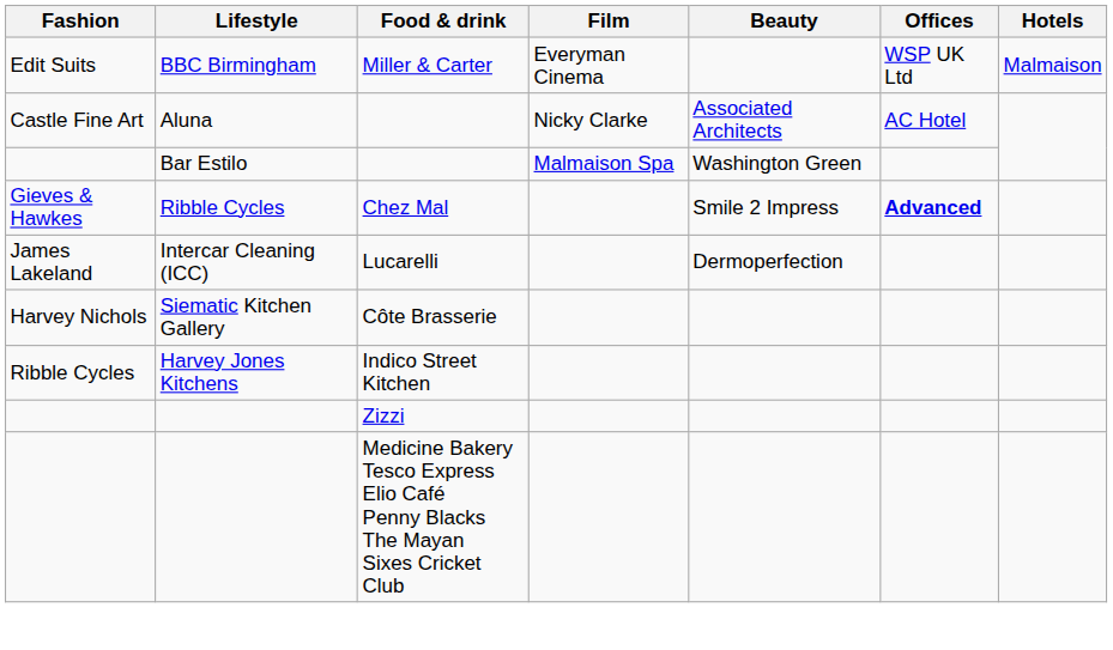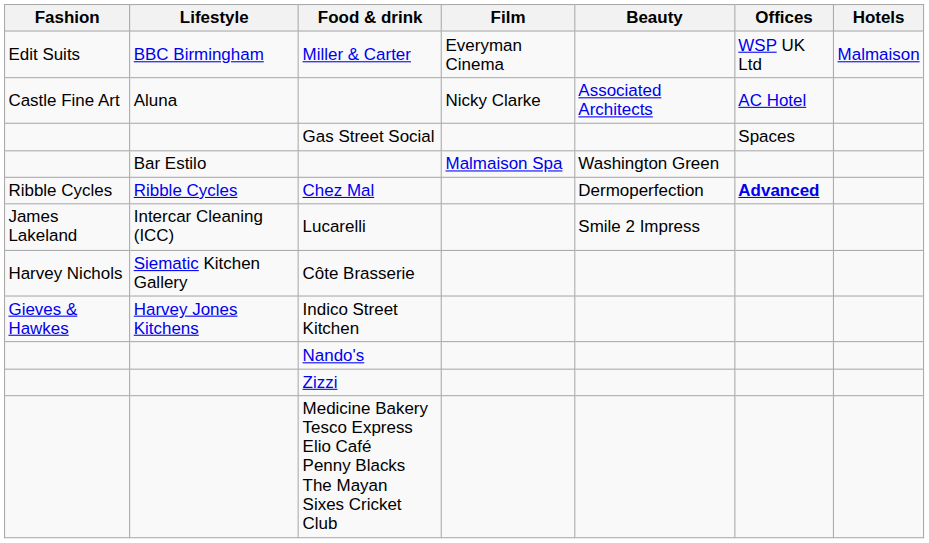 <table class="wikitable">
 <tr>
 <th>Fashion</th>
 <th>Lifestyle</th>
 <th>Food & drink</th>
 <th>Film</th>
 <th>Beauty</th>
 <th>Offices</th>
 <th>Hotels</th>
 </tr>
 <tr>
 <td>Edit Suits</td>
 <td><a href='#'>BBC Birmingham</a></td>
 <td><a href='#'>Miller & Carter</a></td>
 <td>Everyman Cinema</td>
 <td></td>
 <td><a href='#'>WSP</a> UK Ltd</td>
 <td><a href='#'>Malmaison</a></td>
 </tr>
 <tr>
 <td>Castle Fine Art</td>
 <td>Aluna</td>
 <td></td>
 <td>Nicky Clarke</td>
 <td><a href='#'>Associated Architects</a></td>
 <td><a href='#'>AC Hotel</a></td>
 </tr>
 <tr>
 <td></td>
+<td></td>
+<td>Gas Street Social</td>
+<td></td>
+<td></td>
+<td>Spaces</td>
+<td></td>
+</tr>
+<tr>
+<td></td>
 <td>Bar Estilo</td>
 <td></td>
 <td><a href='#'>Malmaison Spa</a></td>
 <td>Washington Green</td>
 <td></td>
 </tr>
 <tr>
-<td><a href='#'>Gieves & Hawkes</a></td>
+<td>Ribble Cycles</td>
 <td><a href='#'>Ribble Cycles</a></td>
 <td><a href='#'>Chez Mal</a></td>
 <td></td>
-<td>Smile 2 Impress</td>
+<td>Dermoperfection</td>
 <td><strong><a href='#'>Advanced</a></strong></td>
 <td></td>
 </tr>
 <tr>
 <td>James Lakeland</td>
 <td>Intercar Cleaning (ICC)</td>
 <td>Lucarelli</td>
 <td></td>
-<td>Dermoperfection</td>
+<td>Smile 2 Impress</td>
 <td></td>
 <td></td>
 </tr>
 <tr>
 <td>Harvey Nichols</td>
 <td><a href='#'>Siematic</a> Kitchen Gallery</td>
 <td>Côte Brasserie</td>
 <td></td>
 <td></td>
 <td></td>
 <td></td>
 </tr>
 <tr>
-<td>Ribble Cycles</td>
+<td><a href='#'>Gieves & Hawkes</a></td>
 <td><a href='#'>Harvey Jones Kitchens</a></td>
 <td>Indico Street Kitchen</td>
+<td></td>
+<td></td>
+<td></td>
+<td></td>
+</tr>
+<tr>
+<td></td>
+<td></td>
+<td><a href='#'>Nando's</a></td>
 <td></td>
 <td></td>
 <td></td>
 <td></td>
 </tr>
 <tr>
 <td></td>
 <td></td>
 <td><a href='#'>Zizzi</a></td>
 <td></td>
 <td></td>
 <td></td>
 <td></td>
 </tr>
 <tr>
 <td></td>
 <td></td>
 <td>Medicine Bakery<br>Tesco Express<br>Elio Café<br>Penny Blacks<br>The Mayan<br>Sixes Cricket Club</td>
 <td></td>
 <td></td>
 <td></td>
 <td></td>
 </tr>
 </table>
